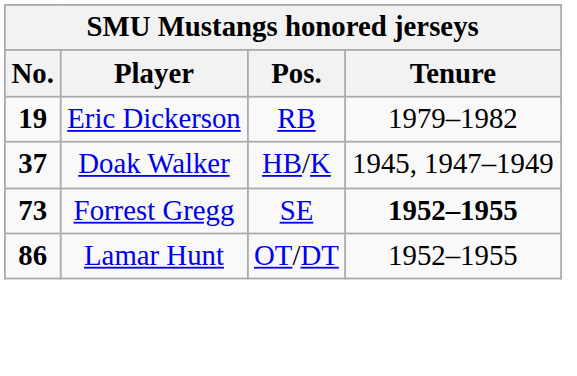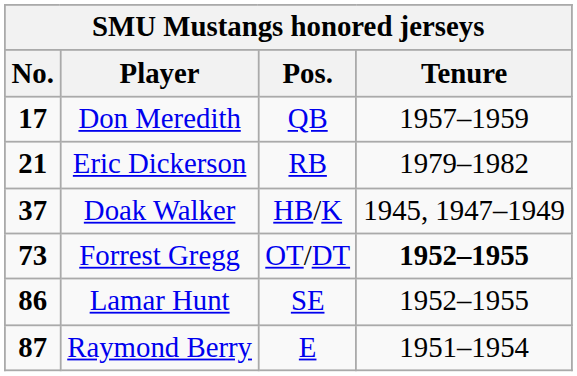 <table class="wikitable" style="text-align:center">
 <tr>
 <th colspan=4 style =><strong>SMU Mustangs honored jerseys</strong></th>
 </tr>
 <tr>
 <th style = >No.</th>
 <th style = >Player</th>
 <th style = >Pos.</th>
 <th style = >Tenure</th>
 </tr>
 <tr>
-<td><strong>19</strong></td>
+<td><strong>17</strong></td>
+<td><a href='#'>Don Meredith</a></td>
+<td><a href='#'>QB</a></td>
+<td>1957–1959</td>
+</tr>
+<tr>
+<td><strong>21</strong></td>
 <td><a href='#'>Eric Dickerson</a></td>
 <td><a href='#'>RB</a></td>
 <td>1979–1982</td>
 </tr>
 <tr>
 <td><strong>37</strong></td>
 <td><a href='#'>Doak Walker</a></td>
 <td><a href='#'>HB</a>/<a href='#'>K</a></td>
 <td>1945, 1947–1949</td>
 </tr>
 <tr>
 <td><strong>73</strong></td>
 <td><a href='#'>Forrest Gregg</a></td>
-<td><a href='#'>SE</a></td>
+<td><a href='#'>OT</a>/<a href='#'>DT</a></td>
 <td><strong>1952–1955</strong></td>
 </tr>
 <tr>
 <td><strong>86</strong></td>
 <td><a href='#'>Lamar Hunt</a></td>
-<td><a href='#'>OT</a>/<a href='#'>DT</a></td>
+<td><a href='#'>SE</a></td>
 <td>1952–1955</td>
 </tr>
+<tr>
+<td><strong>87</strong></td>
+<td><a href='#'>Raymond Berry</a></td>
+<td><a href='#'>E</a></td>
+<td>1951–1954</td>
+</tr>
 </table>
